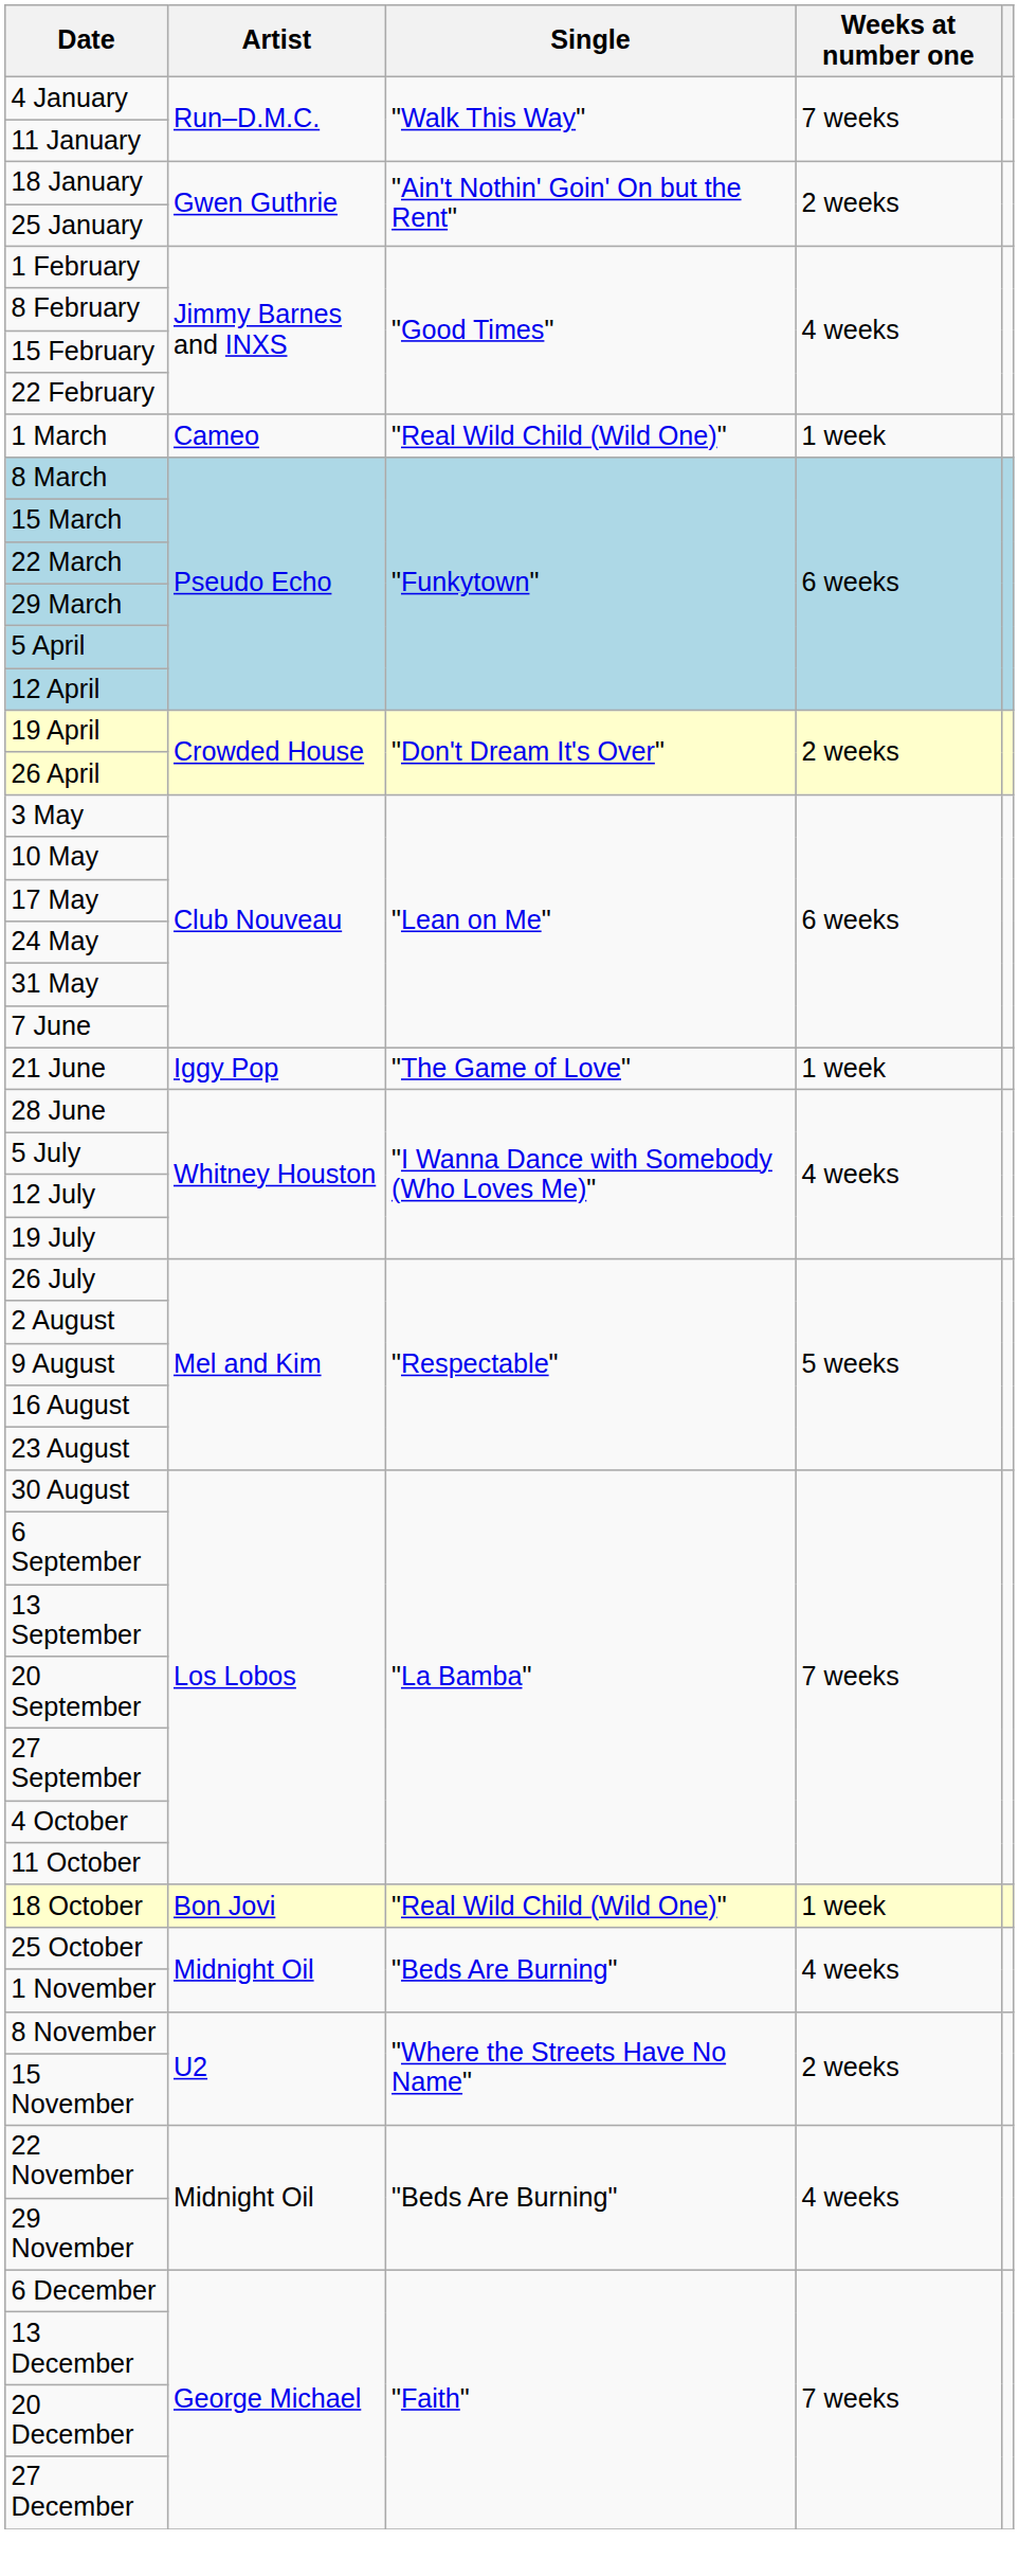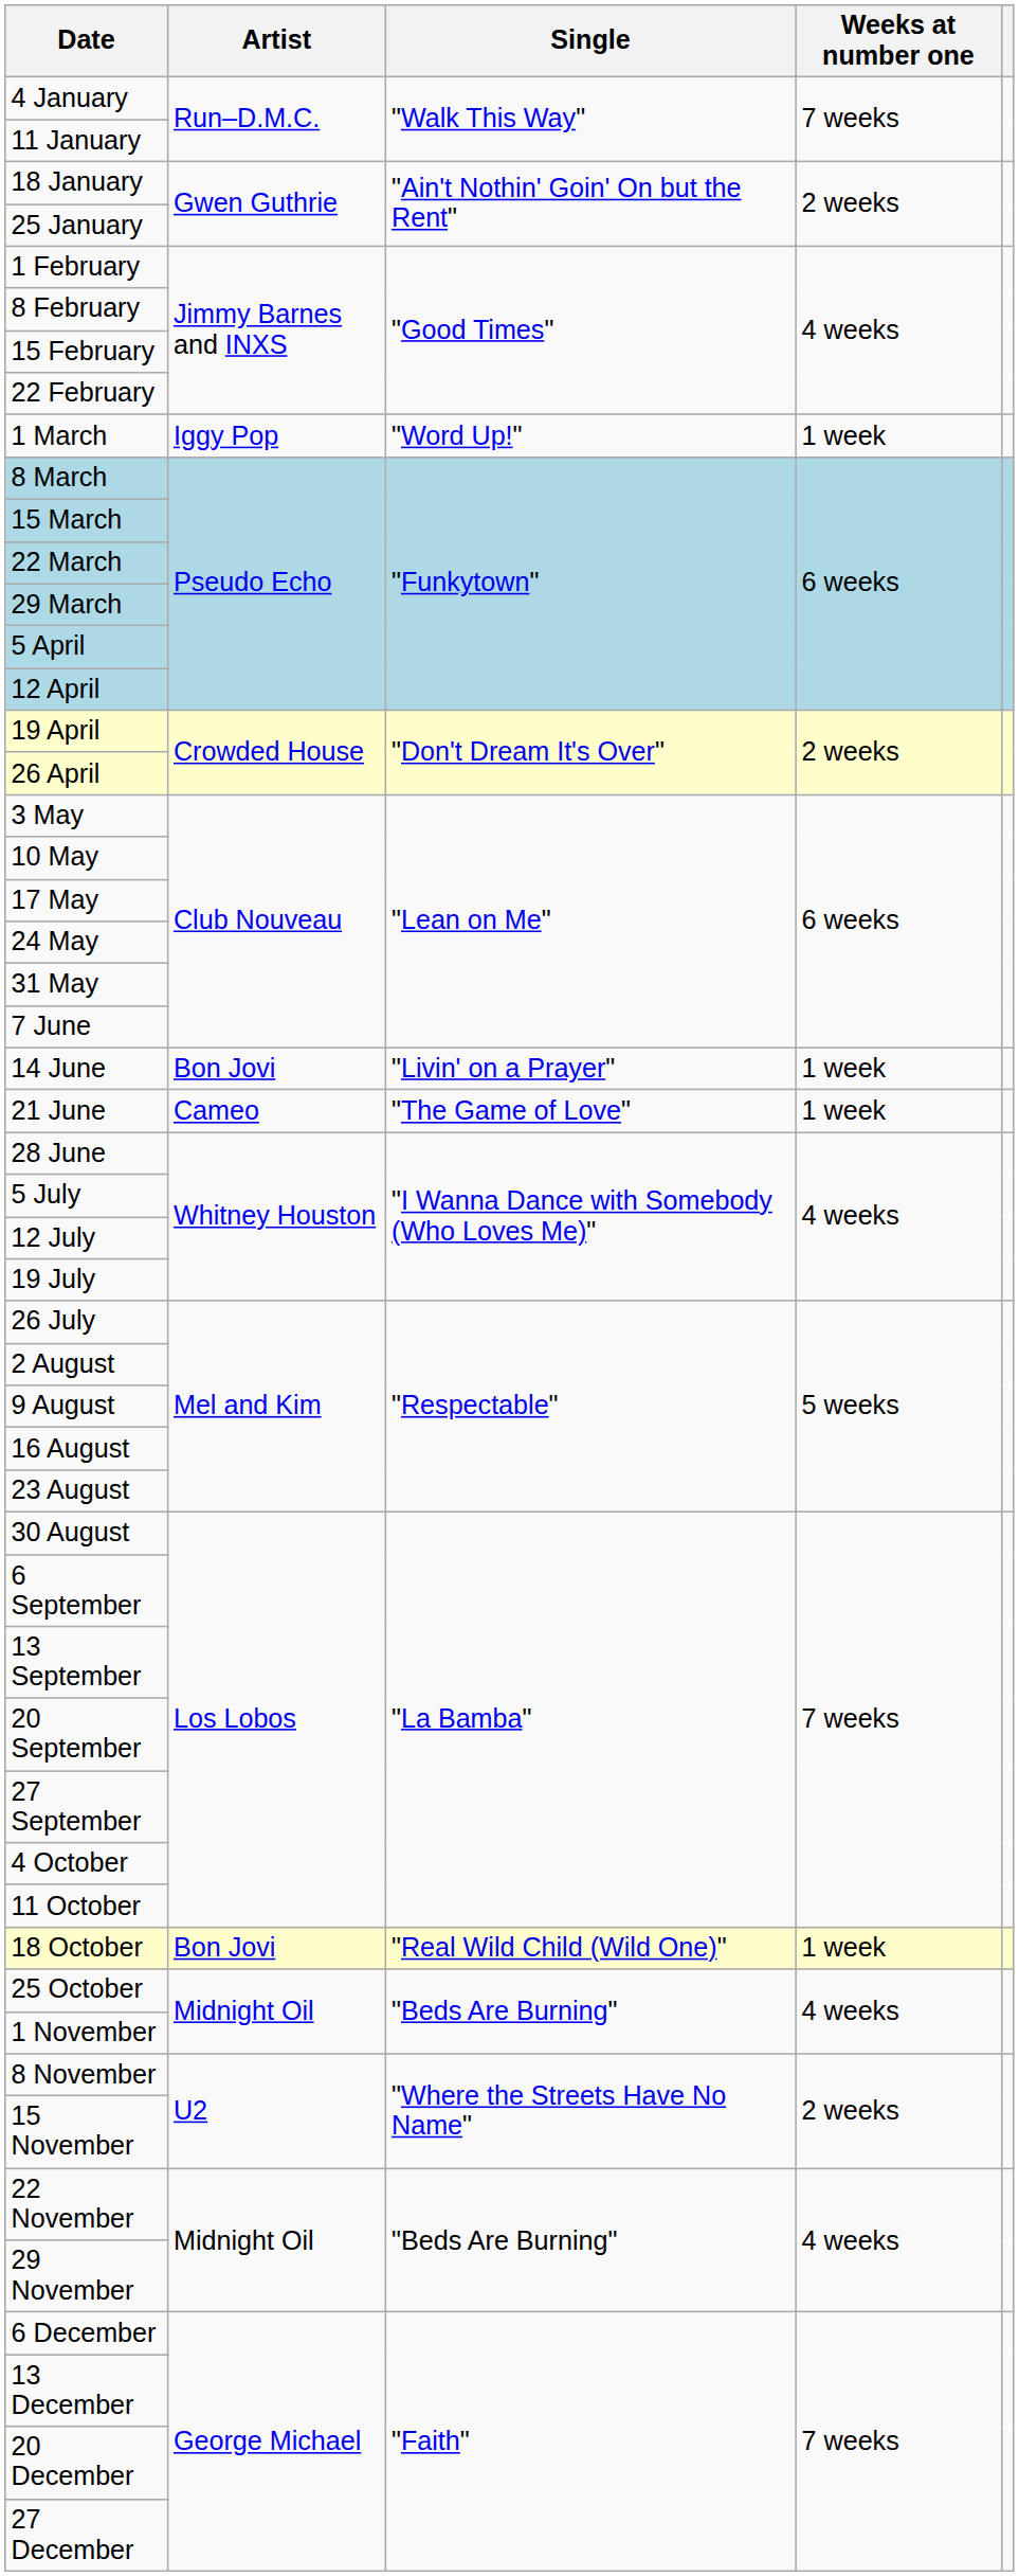 <table class="wikitable">
 <tr>
 <th>Date</th>
 <th>Artist</th>
 <th>Single</th>
 <th>Weeks at number one</th>
 <th></th>
 </tr>
 <tr>
 <td>4 January</td>
 <td rowspan="2"><a href='#'>Run–D.M.C.</a></td>
 <td rowspan="2">"<a href='#'>Walk This Way</a>"</td>
 <td rowspan="2">7 weeks</td>
 <td rowspan="2"></td>
 </tr>
 <tr>
 <td>11 January</td>
 </tr>
 <tr>
 <td>18 January</td>
 <td rowspan="2"><a href='#'>Gwen Guthrie</a></td>
 <td rowspan="2">"<a href='#'>Ain't Nothin' Goin' On but the Rent</a>"</td>
 <td rowspan="2">2 weeks</td>
 <td rowspan="2"></td>
 </tr>
 <tr>
 <td>25 January</td>
 </tr>
 <tr>
 <td>1 February</td>
 <td rowspan="4"><a href='#'>Jimmy Barnes</a> and <a href='#'>INXS</a></td>
 <td rowspan="4">"<a href='#'>Good Times</a>"</td>
 <td rowspan="4">4 weeks</td>
 <td rowspan="4"></td>
 </tr>
 <tr>
 <td>8 February</td>
 </tr>
 <tr>
 <td>15 February</td>
 </tr>
 <tr>
 <td>22 February</td>
 </tr>
 <tr>
 <td>1 March</td>
-<td><a href='#'>Cameo</a></td>
-<td>"<a href='#'>Real Wild Child (Wild One)</a>"</td>
+<td><a href='#'>Iggy Pop</a></td>
+<td>"<a href='#'>Word Up!</a>"</td>
 <td>1 week</td>
 <td></td>
 </tr>
 <tr bgcolor="lightblue">
 <td>8 March</td>
 <td rowspan="6"><a href='#'>Pseudo Echo</a></td>
 <td rowspan="6">"<a href='#'>Funkytown</a>"</td>
 <td rowspan="6">6 weeks</td>
 <td rowspan="6"></td>
 </tr>
 <tr bgcolor="lightblue">
 <td>15 March</td>
 </tr>
 <tr bgcolor="lightblue">
 <td>22 March</td>
 </tr>
 <tr bgcolor="lightblue">
 <td>29 March</td>
 </tr>
 <tr bgcolor="lightblue">
 <td>5 April</td>
 </tr>
 <tr bgcolor="lightblue">
 <td>12 April</td>
 </tr>
 <tr bgcolor="#FFFFCC">
 <td>19 April</td>
 <td rowspan="2"><a href='#'>Crowded House</a></td>
 <td rowspan="2">"<a href='#'>Don't Dream It's Over</a>"</td>
 <td rowspan="2">2 weeks</td>
 <td rowspan="2"></td>
 </tr>
 <tr bgcolor="#FFFFCC">
 <td>26 April</td>
 </tr>
 <tr>
 <td>3 May</td>
 <td rowspan="6"><a href='#'>Club Nouveau</a></td>
 <td rowspan="6">"<a href='#'>Lean on Me</a>"</td>
 <td rowspan="6">6 weeks</td>
 <td rowspan="6"></td>
 </tr>
 <tr>
 <td>10 May</td>
 </tr>
 <tr>
 <td>17 May</td>
 </tr>
 <tr>
 <td>24 May</td>
 </tr>
 <tr>
 <td>31 May</td>
 </tr>
 <tr>
 <td>7 June</td>
 </tr>
 <tr>
+<td>14 June</td>
+<td><a href='#'>Bon Jovi</a></td>
+<td>"<a href='#'>Livin' on a Prayer</a>"</td>
+<td>1 week</td>
+<td></td>
+</tr>
+<tr>
 <td>21 June</td>
-<td><a href='#'>Iggy Pop</a></td>
+<td><a href='#'>Cameo</a></td>
 <td>"<a href='#'>The Game of Love</a>"</td>
 <td>1 week</td>
 <td></td>
 </tr>
 <tr>
 <td>28 June</td>
 <td rowspan="4"><a href='#'>Whitney Houston</a></td>
 <td rowspan="4">"<a href='#'>I Wanna Dance with Somebody (Who Loves Me)</a>"</td>
 <td rowspan="4">4 weeks</td>
 <td rowspan="4"></td>
 </tr>
 <tr>
 <td>5 July</td>
 </tr>
 <tr>
 <td>12 July</td>
 </tr>
 <tr>
 <td>19 July</td>
 </tr>
 <tr>
 <td>26 July</td>
 <td rowspan="5"><a href='#'>Mel and Kim</a></td>
 <td rowspan="5">"<a href='#'>Respectable</a>"</td>
 <td rowspan="5">5 weeks</td>
 <td rowspan="5"></td>
 </tr>
 <tr>
 <td>2 August</td>
 </tr>
 <tr>
 <td>9 August</td>
 </tr>
 <tr>
 <td>16 August</td>
 </tr>
 <tr>
 <td>23 August</td>
 </tr>
 <tr>
 <td>30 August</td>
 <td rowspan="7"><a href='#'>Los Lobos</a></td>
 <td rowspan="7">"<a href='#'>La Bamba</a>"</td>
 <td rowspan="7">7 weeks</td>
 <td rowspan="7"></td>
 </tr>
 <tr>
 <td>6 September</td>
 </tr>
 <tr>
 <td>13 September</td>
 </tr>
 <tr>
 <td>20 September</td>
 </tr>
 <tr>
 <td>27 September</td>
 </tr>
 <tr>
 <td>4 October</td>
 </tr>
 <tr>
 <td>11 October</td>
 </tr>
 <tr bgcolor="#FFFFCC">
 <td>18 October</td>
 <td><a href='#'>Bon Jovi</a></td>
 <td>"<a href='#'>Real Wild Child (Wild One)</a>"</td>
 <td>1 week</td>
 <td></td>
 </tr>
 <tr>
 <td>25 October</td>
 <td rowspan="2"><a href='#'>Midnight Oil</a></td>
 <td rowspan="2">"<a href='#'>Beds Are Burning</a>"</td>
 <td rowspan="2">4 weeks</td>
 <td rowspan="2"></td>
 </tr>
 <tr>
 <td>1 November</td>
 </tr>
 <tr>
 <td>8 November</td>
 <td rowspan="2"><a href='#'>U2</a></td>
 <td rowspan="2">"<a href='#'>Where the Streets Have No Name</a>"</td>
 <td rowspan="2">2 weeks</td>
 <td rowspan="2"></td>
 </tr>
 <tr>
 <td>15 November</td>
 </tr>
 <tr>
 <td>22 November</td>
 <td rowspan="2">Midnight Oil</td>
 <td rowspan="2">"Beds Are Burning"</td>
 <td rowspan="2">4 weeks</td>
 <td rowspan="2"></td>
 </tr>
 <tr>
 <td>29 November</td>
 </tr>
 <tr>
 <td>6 December</td>
 <td rowspan="4"><a href='#'>George Michael</a></td>
 <td rowspan="4">"<a href='#'>Faith</a>"</td>
 <td rowspan="4">7 weeks</td>
 <td rowspan="4"></td>
 </tr>
 <tr>
 <td>13 December</td>
 </tr>
 <tr>
 <td>20 December</td>
 </tr>
 <tr>
 <td>27 December</td>
 </tr>
 </table>
